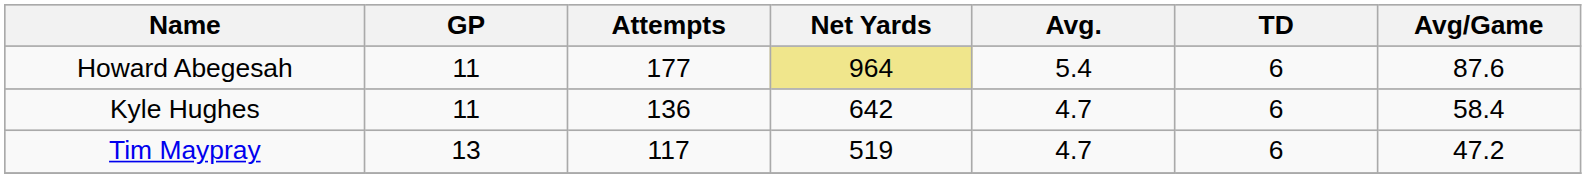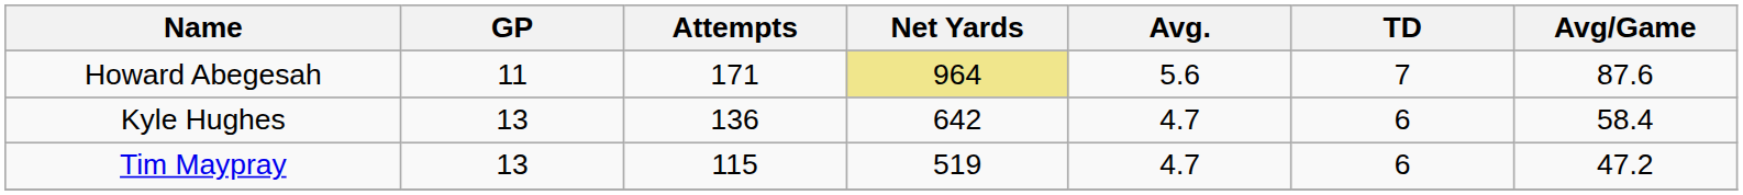 <table class="wikitable sortable">
 <tr>
 <th bgcolor="#DDDDFF" width="16%">Name</th>
 <th bgcolor="#DDDDFF" width="9%">GP</th>
 <th bgcolor="#DDDDFF" width="9%">Attempts</th>
 <th bgcolor="#DDDDFF" width="9%">Net Yards</th>
 <th bgcolor="#DDDDFF" width="9%">Avg.</th>
 <th bgcolor="#DDDDFF" width="9%">TD</th>
 <th bgcolor="#DDDDFF" width="9%">Avg/Game</th>
 </tr>
 <tr align="center">
 <td>Howard Abegesah</td>
 <td>11</td>
-<td>177</td>
+<td>171</td>
 <td style="background: khaki;">964</td>
-<td>5.4</td>
-<td>6</td>
+<td>5.6</td>
+<td>7</td>
 <td>87.6</td>
 </tr>
 <tr align="center">
 <td>Kyle Hughes</td>
-<td>11</td>
+<td>13</td>
 <td>136</td>
 <td>642</td>
 <td>4.7</td>
 <td>6</td>
 <td>58.4</td>
 </tr>
 <tr align="center">
 <td><a href='#'>Tim Maypray</a></td>
 <td>13</td>
-<td>117</td>
+<td>115</td>
 <td>519</td>
 <td>4.7</td>
 <td>6</td>
 <td>47.2</td>
 </tr>
 <tr align="center">
 </tr>
 </table>
